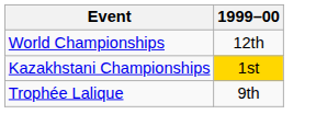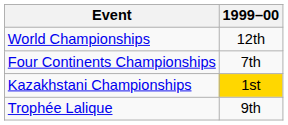 <table class="wikitable" style="text-align:center">
 <tr>
 <th>Event</th>
 <th>1999–00</th>
 </tr>
 <tr>
 <td align=left><a href='#'>World Championships</a></td>
 <td>12th</td>
 </tr>
 <tr>
+<td align=left><a href='#'>Four Continents Championships</a></td>
+<td>7th</td>
+</tr>
+<tr>
 <td align=left><a href='#'>Kazakhstani Championships</a></td>
 <td bgcolor=gold>1st</td>
 </tr>
 <tr>
 <td align=left><a href='#'>Trophée Lalique</a></td>
 <td>9th</td>
 </tr>
 </table>
